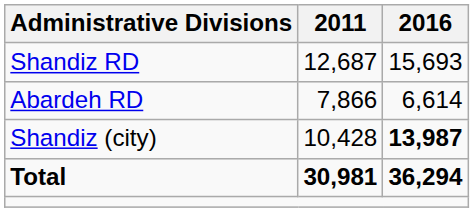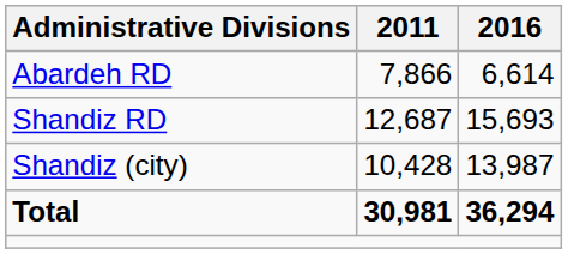 <table class="wikitable">
 <tr>
 <th>Administrative Divisions</th>
 <th>2011</th>
 <th>2016</th>
 </tr>
 <tr>
+<td><a href='#'>Abardeh RD</a></td>
+<td style="text-align: right;">7,866</td>
+<td style="text-align: right;">6,614</td>
+</tr>
+<tr>
 <td><a href='#'>Shandiz RD</a></td>
 <td style="text-align: right;">12,687</td>
 <td style="text-align: right;">15,693</td>
 </tr>
 <tr>
-<td><a href='#'>Abardeh RD</a></td>
-<td style="text-align: right;">7,866</td>
-<td style="text-align: right;">6,614</td>
-</tr>
-<tr>
 <td><a href='#'>Shandiz</a> (city)</td>
 <td style="text-align: right;">10,428</td>
-<td style="text-align: right;"><strong>13,987</strong></td>
+<td style="text-align: right;">13,987</td>
 </tr>
 <tr>
 <td><strong>Total</strong></td>
 <td style="text-align: right;"><strong>30,981</strong></td>
 <td style="text-align: right;"><strong>36,294</strong></td>
 </tr>
 <tr>
 <td colspan=3></td>
 </tr>
 </table>
